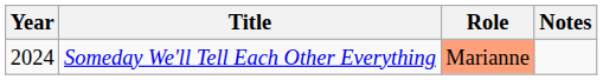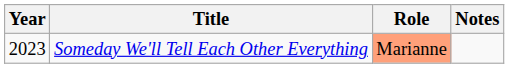 <table class="wikitable sortable">
 <tr>
 <th>Year</th>
 <th>Title</th>
 <th>Role</th>
 <th class="unsortable">Notes</th>
 </tr>
 <tr>
-<td>2024</td>
+<td>2023</td>
 <td><em><a href='#'>Someday We'll Tell Each Other Everything</a></em></td>
 <td style="background: lightsalmon;">Marianne</td>
 </tr>
 </table>
